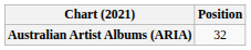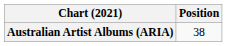 <table class="wikitable sortable plainrowheaders" style="text-align:center">
 <tr>
 <th scope="col">Chart (2021)</th>
 <th scope="col">Position</th>
 </tr>
 <tr>
 <th scope="row">Australian Artist Albums (ARIA)</th>
-<td>32</td>
+<td>38</td>
 </tr>
 </table>
